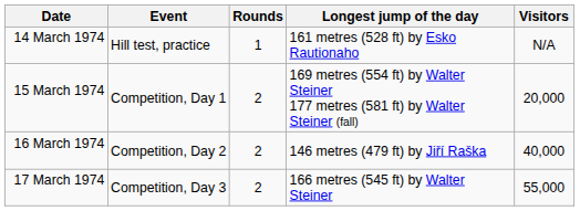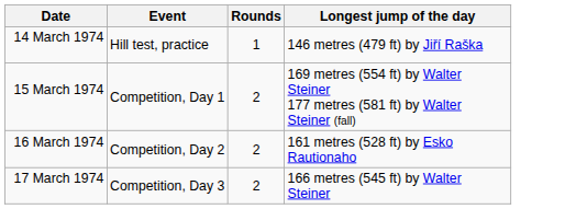 <table class=wikitable style="text-align:center; font-size:88%;">
 <tr>
 <th width=100px>Date</th>
 <th width=120px>Event</th>
 <th width=50px>Rounds</th>
 <th width=230px>Longest jump of the day</th>
-<th width=55px>Visitors</th>
 </tr>
 <tr>
 <td align=right>14 March 1974  </td>
 <td align=left>Hill test, practice</td>
 <td align=center>1</td>
-<td align=left>161 metres (528 ft) by <a href='#'>Esko Rautionaho</a></td>
-<td align=center>N/A</td>
+<td align=left>146 metres (479 ft) by <a href='#'>Jiří Raška</a></td>
 </tr>
 <tr>
 <td align=right>15 March 1974  </td>
 <td align=left>Competition, Day 1</td>
 <td align=center>2</td>
 <td align=left>169 metres (554 ft) by <a href='#'>Walter Steiner</a><br>177 metres (581 ft) by <a href='#'>Walter Steiner</a> <small>(fall)</small></td>
-<td align=center>20,000</td>
 </tr>
 <tr>
 <td align=right>16 March 1974  </td>
 <td align=left>Competition, Day 2</td>
 <td align=center>2</td>
-<td align=left>146 metres (479 ft) by <a href='#'>Jiří Raška</a></td>
-<td align=center>40,000</td>
+<td align=left>161 metres (528 ft) by <a href='#'>Esko Rautionaho</a></td>
 </tr>
 <tr>
 <td align=right>17 March 1974  </td>
 <td align=left>Competition, Day 3</td>
 <td align=center>2</td>
 <td align=left>166 metres (545 ft) by <a href='#'>Walter Steiner</a></td>
-<td align=center>55,000</td>
 </tr>
 </table>
